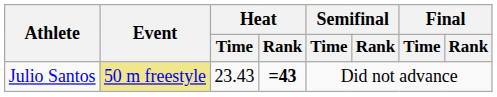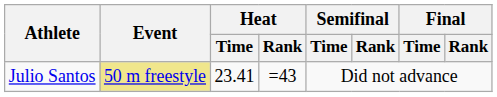 <table class=wikitable style="font-size:90%">
 <tr>
 <th rowspan="2">Athlete</th>
 <th rowspan="2">Event</th>
 <th colspan="2">Heat</th>
 <th colspan="2">Semifinal</th>
 <th colspan="2">Final</th>
 </tr>
 <tr style="font-size:95%">
 <th>Time</th>
 <th>Rank</th>
 <th>Time</th>
 <th>Rank</th>
 <th>Time</th>
 <th>Rank</th>
 </tr>
 <tr align=center>
 <td align=left><a href='#'>Julio Santos</a></td>
 <td align=left style="background: khaki;"><a href='#'>50 m freestyle</a></td>
-<td>23.43</td>
-<td><strong>=43</strong></td>
+<td>23.41</td>
+<td>=43</td>
 <td colspan=4>Did not advance</td>
 </tr>
 </table>
